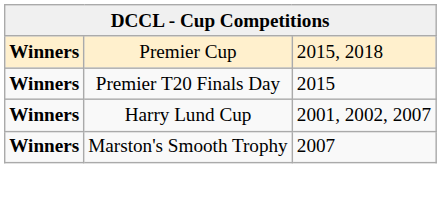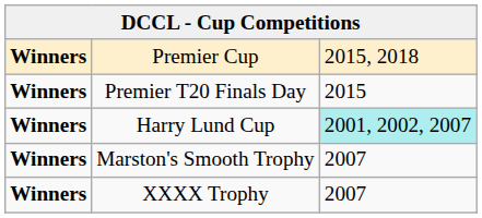 <table class="wikitable" style="font-size:85%">
 <tr>
 <td colspan=3; bgcolor="#f0f0f0"; style="text-align: center; font-weight: bold;">DCCL - Cup Competitions</td>
 </tr>
 <tr>
 <td bgcolor="#fff0cd" style="text-align: right; font-weight: bold;">Winners</td>
 <td bgcolor="#fff0cd" style="text-align: center;">Premier Cup</td>
 <td bgcolor="#fff0cd" style="text-align: left;">2015, 2018</td>
 </tr>
 <tr>
 <td style="text-align: right; font-weight: bold;">Winners</td>
 <td style="text-align: center;">Premier T20 Finals Day</td>
 <td style="text-align: left;">2015</td>
 </tr>
 <tr>
 <td style="text-align: right; font-weight: bold;">Winners</td>
 <td style="text-align: center;">Harry Lund Cup</td>
-<td style="text-align: left;">2001, 2002, 2007</td>
+<td style="background: paleturquoise; text-align: left;">2001, 2002, 2007</td>
 </tr>
 <tr>
 <td style="text-align: right; font-weight: bold;">Winners</td>
 <td style="text-align: center;">Marston's Smooth Trophy</td>
 <td style="text-align: left;">2007</td>
 </tr>
+<tr>
+<td style="text-align: right; font-weight: bold;">Winners</td>
+<td style="text-align: center;">XXXX Trophy</td>
+<td style="text-align: left;">2007</td>
+</tr>
 </table>
